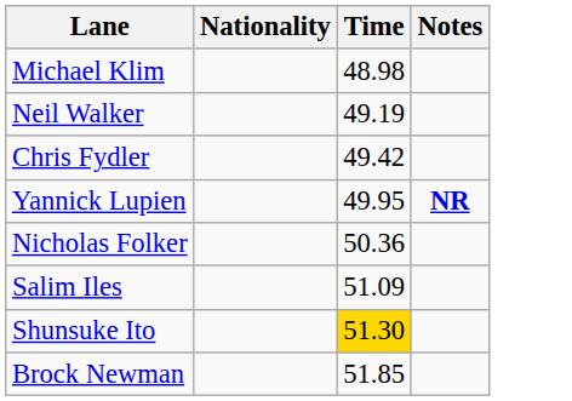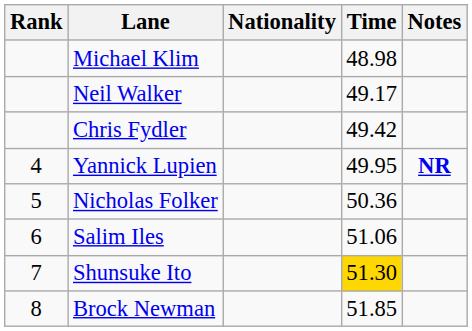 <table class="wikitable sortable" style="text-align:center">
 <tr>
+<th>Rank</th>
 <th>Lane</th>
 <th>Nationality</th>
 <th>Time</th>
 <th>Notes</th>
 </tr>
 <tr>
+<td></td>
 <td align=left><a href='#'>Michael Klim</a></td>
 <td align=left></td>
 <td>48.98</td>
 <td></td>
 </tr>
 <tr>
+<td></td>
 <td align=left><a href='#'>Neil Walker</a></td>
 <td align=left></td>
-<td>49.19</td>
+<td>49.17</td>
 <td></td>
 </tr>
 <tr>
+<td></td>
 <td align=left><a href='#'>Chris Fydler</a></td>
 <td align=left></td>
 <td>49.42</td>
 <td></td>
 </tr>
 <tr>
+<td>4</td>
 <td align=left><a href='#'>Yannick Lupien</a></td>
 <td align=left></td>
 <td>49.95</td>
 <td><strong><a href='#'>NR</a></strong></td>
 </tr>
 <tr>
+<td>5</td>
 <td align=left><a href='#'>Nicholas Folker</a></td>
 <td align=left></td>
 <td>50.36</td>
 <td></td>
 </tr>
 <tr>
+<td>6</td>
 <td align=left><a href='#'>Salim Iles</a></td>
 <td align=left></td>
-<td>51.09</td>
+<td>51.06</td>
 <td></td>
 </tr>
 <tr>
+<td>7</td>
 <td align=left><a href='#'>Shunsuke Ito</a></td>
 <td align=left></td>
 <td style="background: gold;">51.30</td>
 <td></td>
 </tr>
 <tr>
+<td>8</td>
 <td align=left><a href='#'>Brock Newman</a></td>
 <td align=left></td>
 <td>51.85</td>
 <td></td>
 </tr>
 </table>
